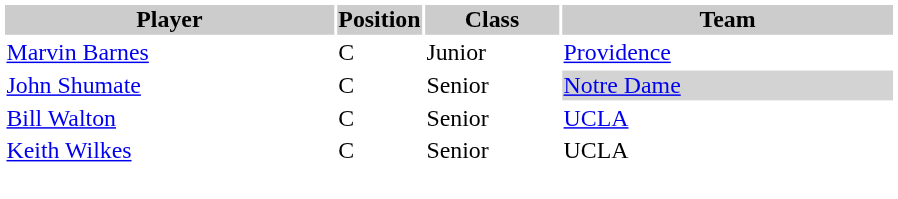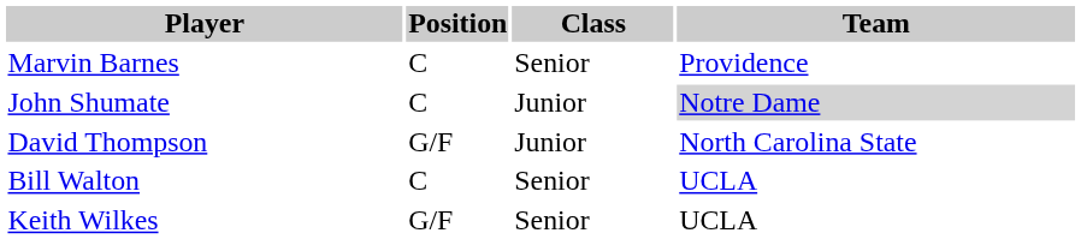 <table style="width:600px" "border:'1' 'solid' 'gray'">
 <tr>
 <th style="background:#CCCCCC;width:40%">Player</th>
 <th style="background:#CCCCCC;width:4%">Position</th>
 <th style="background:#CCCCCC;width:16%">Class</th>
 <th style="background:#CCCCCC;width:40%">Team</th>
 </tr>
 <tr>
 <td><a href='#'>Marvin Barnes</a></td>
 <td>C</td>
-<td>Junior</td>
+<td>Senior</td>
 <td><a href='#'>Providence</a></td>
 </tr>
 <tr>
 <td><a href='#'>John Shumate</a></td>
 <td>C</td>
-<td>Senior</td>
+<td>Junior</td>
 <td style="background: lightgrey;"><a href='#'>Notre Dame</a></td>
+</tr>
+<tr>
+<td><a href='#'>David Thompson</a></td>
+<td>G/F</td>
+<td>Junior</td>
+<td><a href='#'>North Carolina State</a></td>
 </tr>
 <tr>
 <td><a href='#'>Bill Walton</a></td>
 <td>C</td>
 <td>Senior</td>
 <td><a href='#'>UCLA</a></td>
 </tr>
 <tr>
 <td><a href='#'>Keith Wilkes</a></td>
-<td>C</td>
+<td>G/F</td>
 <td>Senior</td>
 <td>UCLA</td>
 </tr>
 </table>
